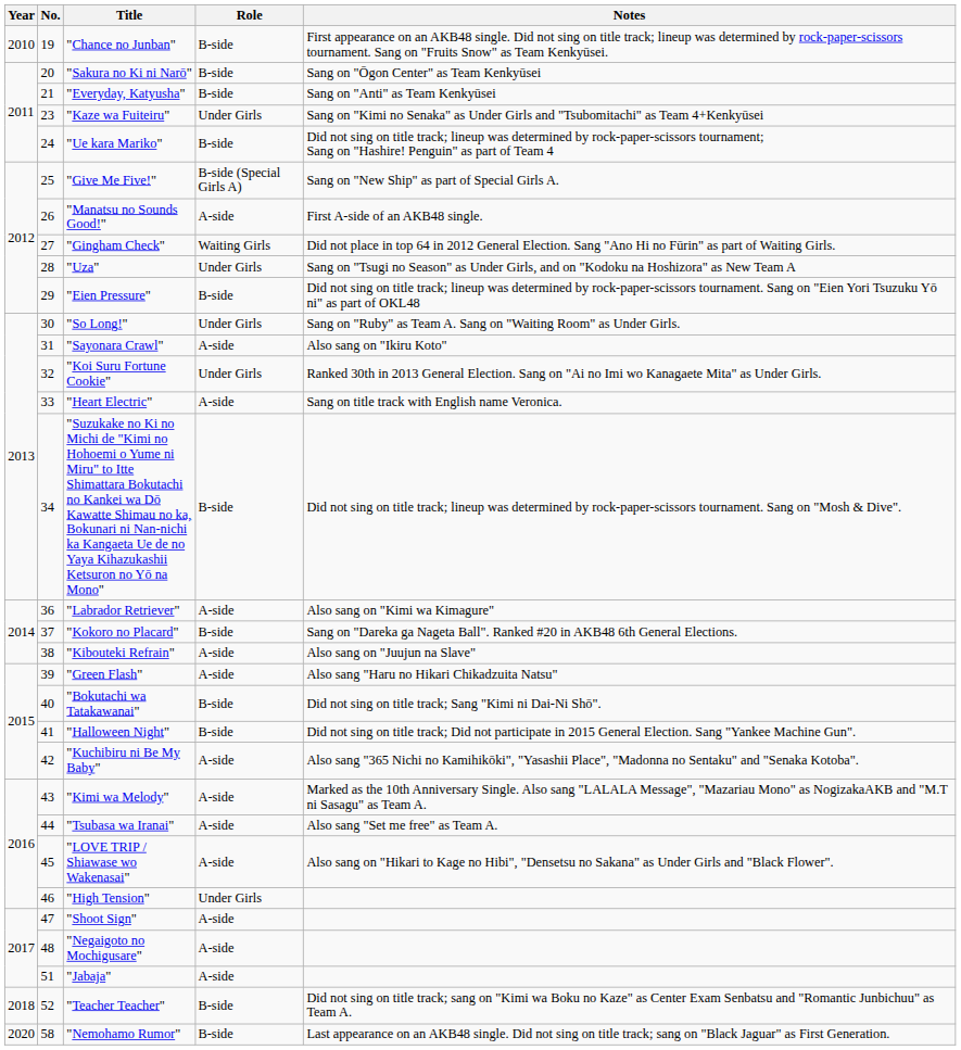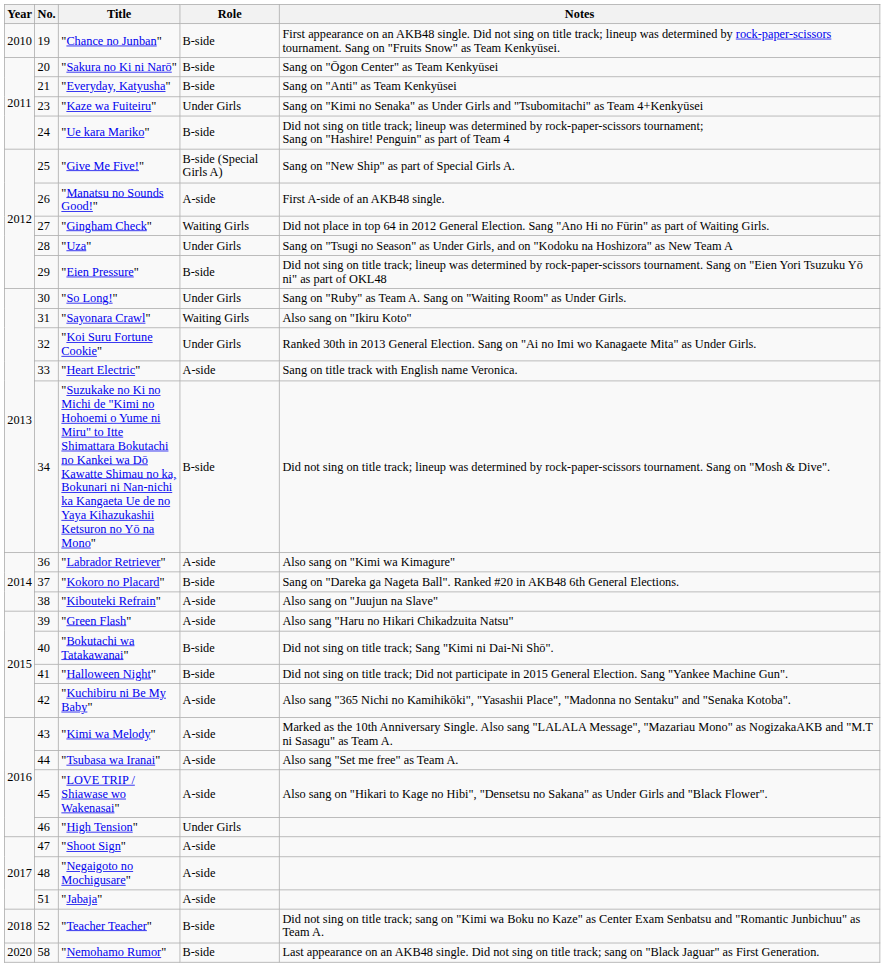 <table class="wikitable sortable"  style="width:90%;">
 <tr>
 <th>Year</th>
 <th data-sort-type="number">No. </th>
 <th style="width:150px;">Title </th>
 <th>Role </th>
 <th class="unsortable">Notes </th>
 </tr>
 <tr>
 <td rowspan="1">2010</td>
 <td>19</td>
 <td>"<a href='#'>Chance no Junban</a>"</td>
 <td>B-side</td>
 <td>First appearance on an AKB48 single. Did not sing on title track; lineup was determined by <a href='#'>rock-paper-scissors</a> tournament. Sang on "Fruits Snow" as Team Kenkyūsei.</td>
 </tr>
 <tr>
 <td rowspan="4">2011</td>
 <td>20</td>
 <td>"<a href='#'>Sakura no Ki ni Narō</a>"</td>
 <td>B-side</td>
 <td>Sang on "Ōgon Center" as Team Kenkyūsei</td>
 </tr>
 <tr>
 <td>21</td>
 <td>"<a href='#'>Everyday, Katyusha</a>"</td>
 <td>B-side</td>
 <td>Sang on "Anti" as Team Kenkyūsei</td>
 </tr>
 <tr>
 <td>23</td>
 <td>"<a href='#'>Kaze wa Fuiteiru</a>"</td>
 <td>Under Girls</td>
 <td>Sang on "Kimi no Senaka" as Under Girls and "Tsubomitachi" as Team 4+Kenkyūsei</td>
 </tr>
 <tr>
 <td>24</td>
 <td>"<a href='#'>Ue kara Mariko</a>"</td>
 <td>B-side</td>
 <td>Did not sing on title track; lineup was determined by rock-paper-scissors tournament;<br>Sang on "Hashire! Penguin" as part of Team 4</td>
 </tr>
 <tr>
 <td rowspan="5">2012</td>
 <td>25</td>
 <td>"<a href='#'>Give Me Five!</a>"</td>
 <td>B-side (Special Girls A)</td>
 <td>Sang on "New Ship" as part of Special Girls A.</td>
 </tr>
 <tr>
 <td>26</td>
 <td>"<a href='#'>Manatsu no Sounds Good!</a>"</td>
 <td>A-side</td>
 <td>First A-side of an AKB48 single.</td>
 </tr>
 <tr>
 <td>27</td>
 <td>"<a href='#'>Gingham Check</a>"</td>
 <td>Waiting Girls</td>
 <td>Did not place in top 64 in 2012 General Election. Sang "Ano Hi no Fūrin" as part of Waiting Girls.</td>
 </tr>
 <tr>
 <td>28</td>
 <td>"<a href='#'>Uza</a>"</td>
 <td>Under Girls</td>
 <td>Sang on "Tsugi no Season" as Under Girls, and on "Kodoku na Hoshizora" as New Team A</td>
 </tr>
 <tr>
 <td>29</td>
 <td>"<a href='#'>Eien Pressure</a>"</td>
 <td>B-side</td>
 <td>Did not sing on title track; lineup was determined by rock-paper-scissors tournament. Sang on "Eien Yori Tsuzuku Yō ni" as part of OKL48</td>
 </tr>
 <tr>
 <td rowspan="5">2013</td>
 <td>30</td>
 <td>"<a href='#'>So Long!</a>"</td>
 <td>Under Girls</td>
 <td>Sang on "Ruby" as Team A. Sang on "Waiting Room" as Under Girls.</td>
 </tr>
 <tr>
 <td>31</td>
 <td>"<a href='#'>Sayonara Crawl</a>"</td>
-<td>A-side</td>
+<td>Waiting Girls</td>
 <td>Also sang on "Ikiru Koto"</td>
 </tr>
 <tr>
 <td>32</td>
 <td>"<a href='#'>Koi Suru Fortune Cookie</a>"</td>
 <td>Under Girls</td>
 <td>Ranked 30th in 2013 General Election. Sang on "Ai no Imi wo Kanagaete Mita" as Under Girls.</td>
 </tr>
 <tr>
 <td>33</td>
 <td>"<a href='#'>Heart Electric</a>"</td>
 <td>A-side</td>
 <td>Sang on title track with English name Veronica.</td>
 </tr>
 <tr>
 <td>34</td>
 <td>"<a href='#'>Suzukake no Ki no Michi de "Kimi no Hohoemi o Yume ni Miru" to Itte Shimattara Bokutachi no Kankei wa Dō Kawatte Shimau no ka, Bokunari ni Nan-nichi ka Kangaeta Ue de no Yaya Kihazukashii Ketsuron no Yō na Mono</a>"</td>
 <td>B-side</td>
 <td>Did not sing on title track; lineup was determined by rock-paper-scissors tournament. Sang on "Mosh & Dive".</td>
 </tr>
 <tr>
 <td rowspan="3">2014</td>
 <td>36</td>
 <td>"<a href='#'>Labrador Retriever</a>"</td>
 <td>A-side</td>
 <td>Also sang on "Kimi wa Kimagure"</td>
 </tr>
 <tr>
 <td>37</td>
 <td>"<a href='#'>Kokoro no Placard</a>"</td>
 <td>B-side</td>
 <td>Sang on "Dareka ga Nageta Ball". Ranked #20 in AKB48 6th General Elections.</td>
 </tr>
 <tr>
 <td>38</td>
 <td>"<a href='#'>Kibouteki Refrain</a>"</td>
 <td>A-side</td>
 <td>Also sang on "Juujun na Slave"</td>
 </tr>
 <tr>
 <td rowspan="4">2015</td>
 <td>39</td>
 <td>"<a href='#'>Green Flash</a>"</td>
 <td>A-side</td>
 <td>Also sang "Haru no Hikari Chikadzuita Natsu"</td>
 </tr>
 <tr>
 <td>40</td>
 <td>"<a href='#'>Bokutachi wa Tatakawanai</a>"</td>
 <td>B-side</td>
 <td>Did not sing on title track; Sang "Kimi ni Dai-Ni Shō".</td>
 </tr>
 <tr>
 <td>41</td>
 <td>"<a href='#'>Halloween Night</a>"</td>
 <td>B-side</td>
 <td>Did not sing on title track; Did not participate in 2015 General Election. Sang "Yankee Machine Gun".</td>
 </tr>
 <tr>
 <td>42</td>
 <td>"<a href='#'>Kuchibiru ni Be My Baby</a>"</td>
 <td>A-side</td>
 <td>Also sang "365 Nichi no Kamihikōki", "Yasashii Place", "Madonna no Sentaku" and "Senaka Kotoba".</td>
 </tr>
 <tr>
 <td rowspan="4">2016</td>
 <td>43</td>
 <td>"<a href='#'>Kimi wa Melody</a>"</td>
 <td>A-side</td>
 <td>Marked as the 10th Anniversary Single. Also sang "LALALA Message", "Mazariau Mono" as NogizakaAKB and "M.T ni Sasagu" as Team A.</td>
 </tr>
 <tr>
 <td>44</td>
 <td>"<a href='#'>Tsubasa wa Iranai</a>"</td>
 <td>A-side</td>
 <td>Also sang "Set me free" as Team A.</td>
 </tr>
 <tr>
 <td>45</td>
 <td>"<a href='#'>LOVE TRIP / Shiawase wo Wakenasai</a>"</td>
 <td>A-side</td>
 <td>Also sang on "Hikari to Kage no Hibi", "Densetsu no Sakana" as Under Girls and "Black Flower".</td>
 </tr>
 <tr>
 <td>46</td>
 <td>"<a href='#'>High Tension</a>"</td>
 <td>Under Girls</td>
 <td></td>
 </tr>
 <tr>
 <td rowspan="3">2017</td>
 <td>47</td>
 <td>"<a href='#'>Shoot Sign</a>"</td>
 <td>A-side</td>
 <td></td>
 </tr>
 <tr>
 <td>48</td>
 <td>"<a href='#'>Negaigoto no Mochigusare</a>"</td>
 <td>A-side</td>
 <td></td>
 </tr>
 <tr>
 <td>51</td>
 <td>"<a href='#'>Jabaja</a>"</td>
 <td>A-side</td>
 <td></td>
 </tr>
 <tr>
 <td>2018</td>
 <td>52</td>
 <td>"<a href='#'>Teacher Teacher</a>"</td>
 <td>B-side</td>
 <td>Did not sing on title track; sang on "Kimi wa Boku no Kaze" as Center Exam Senbatsu and "Romantic Junbichuu" as Team A.</td>
 </tr>
 <tr>
 <td>2020</td>
 <td>58</td>
 <td>"<a href='#'>Nemohamo Rumor</a>"</td>
 <td>B-side</td>
 <td>Last appearance on an AKB48 single. Did not sing on title track; sang on "Black Jaguar" as First Generation.</td>
 </tr>
 </table>
